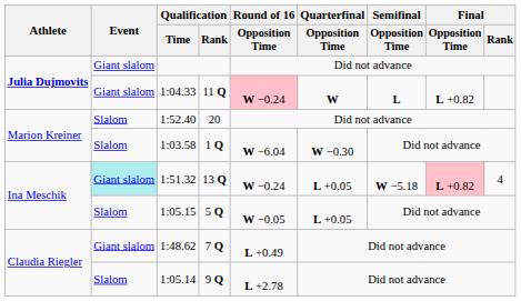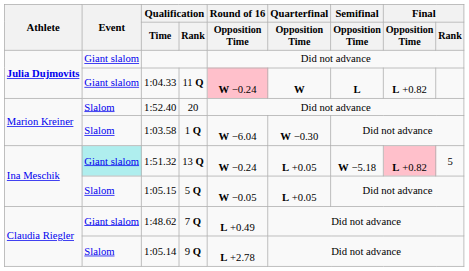 <table class="wikitable" style="font-size:90%">
 <tr>
 <th rowspan="2">Athlete</th>
 <th rowspan="2">Event</th>
 <th colspan="2">Qualification</th>
 <th>Round of 16</th>
 <th>Quarterfinal</th>
 <th>Semifinal</th>
 <th colspan=2>Final</th>
 </tr>
 <tr style="font-size:95%">
 <th>Time</th>
 <th>Rank</th>
 <th>Opposition<br>Time</th>
 <th>Opposition<br>Time</th>
 <th>Opposition<br>Time</th>
 <th>Opposition<br>Time</th>
 <th>Rank</th>
 </tr>
 <tr align=center>
 <td align=left rowspan=2><strong><a href='#'>Julia Dujmovits</a></strong></td>
 <td align=left><a href='#'>Giant slalom</a></td>
 <td colspan=2></td>
 <td colspan=5>Did not advance</td>
 </tr>
 <tr align=center>
 <td align=left><a href='#'>Giant slalom</a></td>
 <td>1:04.33</td>
 <td>11 <strong>Q</strong></td>
 <td style="background: pink;"><br><strong>W</strong> −0.24</td>
 <td><br><strong>W</strong> </td>
 <td><br><strong>L</strong> </td>
 <td><br><strong>L</strong> +0.82</td>
 <td></td>
 </tr>
 <tr align=center>
 <td align=left rowspan=2><a href='#'>Marion Kreiner</a></td>
 <td align=left><a href='#'>Slalom</a></td>
 <td>1:52.40</td>
 <td>20</td>
 <td colspan=5>Did not advance</td>
 </tr>
 <tr align=center>
 <td align=left><a href='#'>Slalom</a></td>
 <td>1:03.58</td>
 <td>1 <strong>Q</strong></td>
 <td><br><strong>W</strong> −6.04</td>
 <td><br><strong>W</strong> −0.30</td>
 <td colspan=3>Did not advance</td>
 </tr>
 <tr align=center>
 <td align=left rowspan=2><a href='#'>Ina Meschik</a></td>
 <td align=left style="background: paleturquoise;"><a href='#'>Giant slalom</a></td>
 <td>1:51.32</td>
 <td>13 <strong>Q</strong></td>
 <td><br><strong>W</strong> −0.24</td>
 <td><br><strong>L</strong> +0.05</td>
 <td><br><strong>W</strong> −5.18</td>
 <td style="background: pink;"><br><strong>L</strong> +0.82</td>
-<td>4</td>
+<td>5</td>
 </tr>
 <tr align=center>
 <td align=left><a href='#'>Slalom</a></td>
 <td>1:05.15</td>
 <td>5 <strong>Q</strong></td>
 <td><br><strong>W</strong> −0.05</td>
 <td><br><strong>L</strong> +0.05</td>
 <td colspan=3>Did not advance</td>
 </tr>
 <tr align=center>
 <td align=left rowspan=2><a href='#'>Claudia Riegler</a></td>
 <td align=left><a href='#'>Giant slalom</a></td>
 <td>1:48.62</td>
 <td>7 <strong>Q</strong></td>
 <td><br><strong>L</strong> +0.49</td>
 <td colspan=4>Did not advance</td>
 </tr>
 <tr align=center>
 <td align=left><a href='#'>Slalom</a></td>
 <td>1:05.14</td>
 <td>9 <strong>Q</strong></td>
 <td><br><strong>L</strong> +2.78</td>
 <td colspan=4>Did not advance</td>
 </tr>
 </table>
